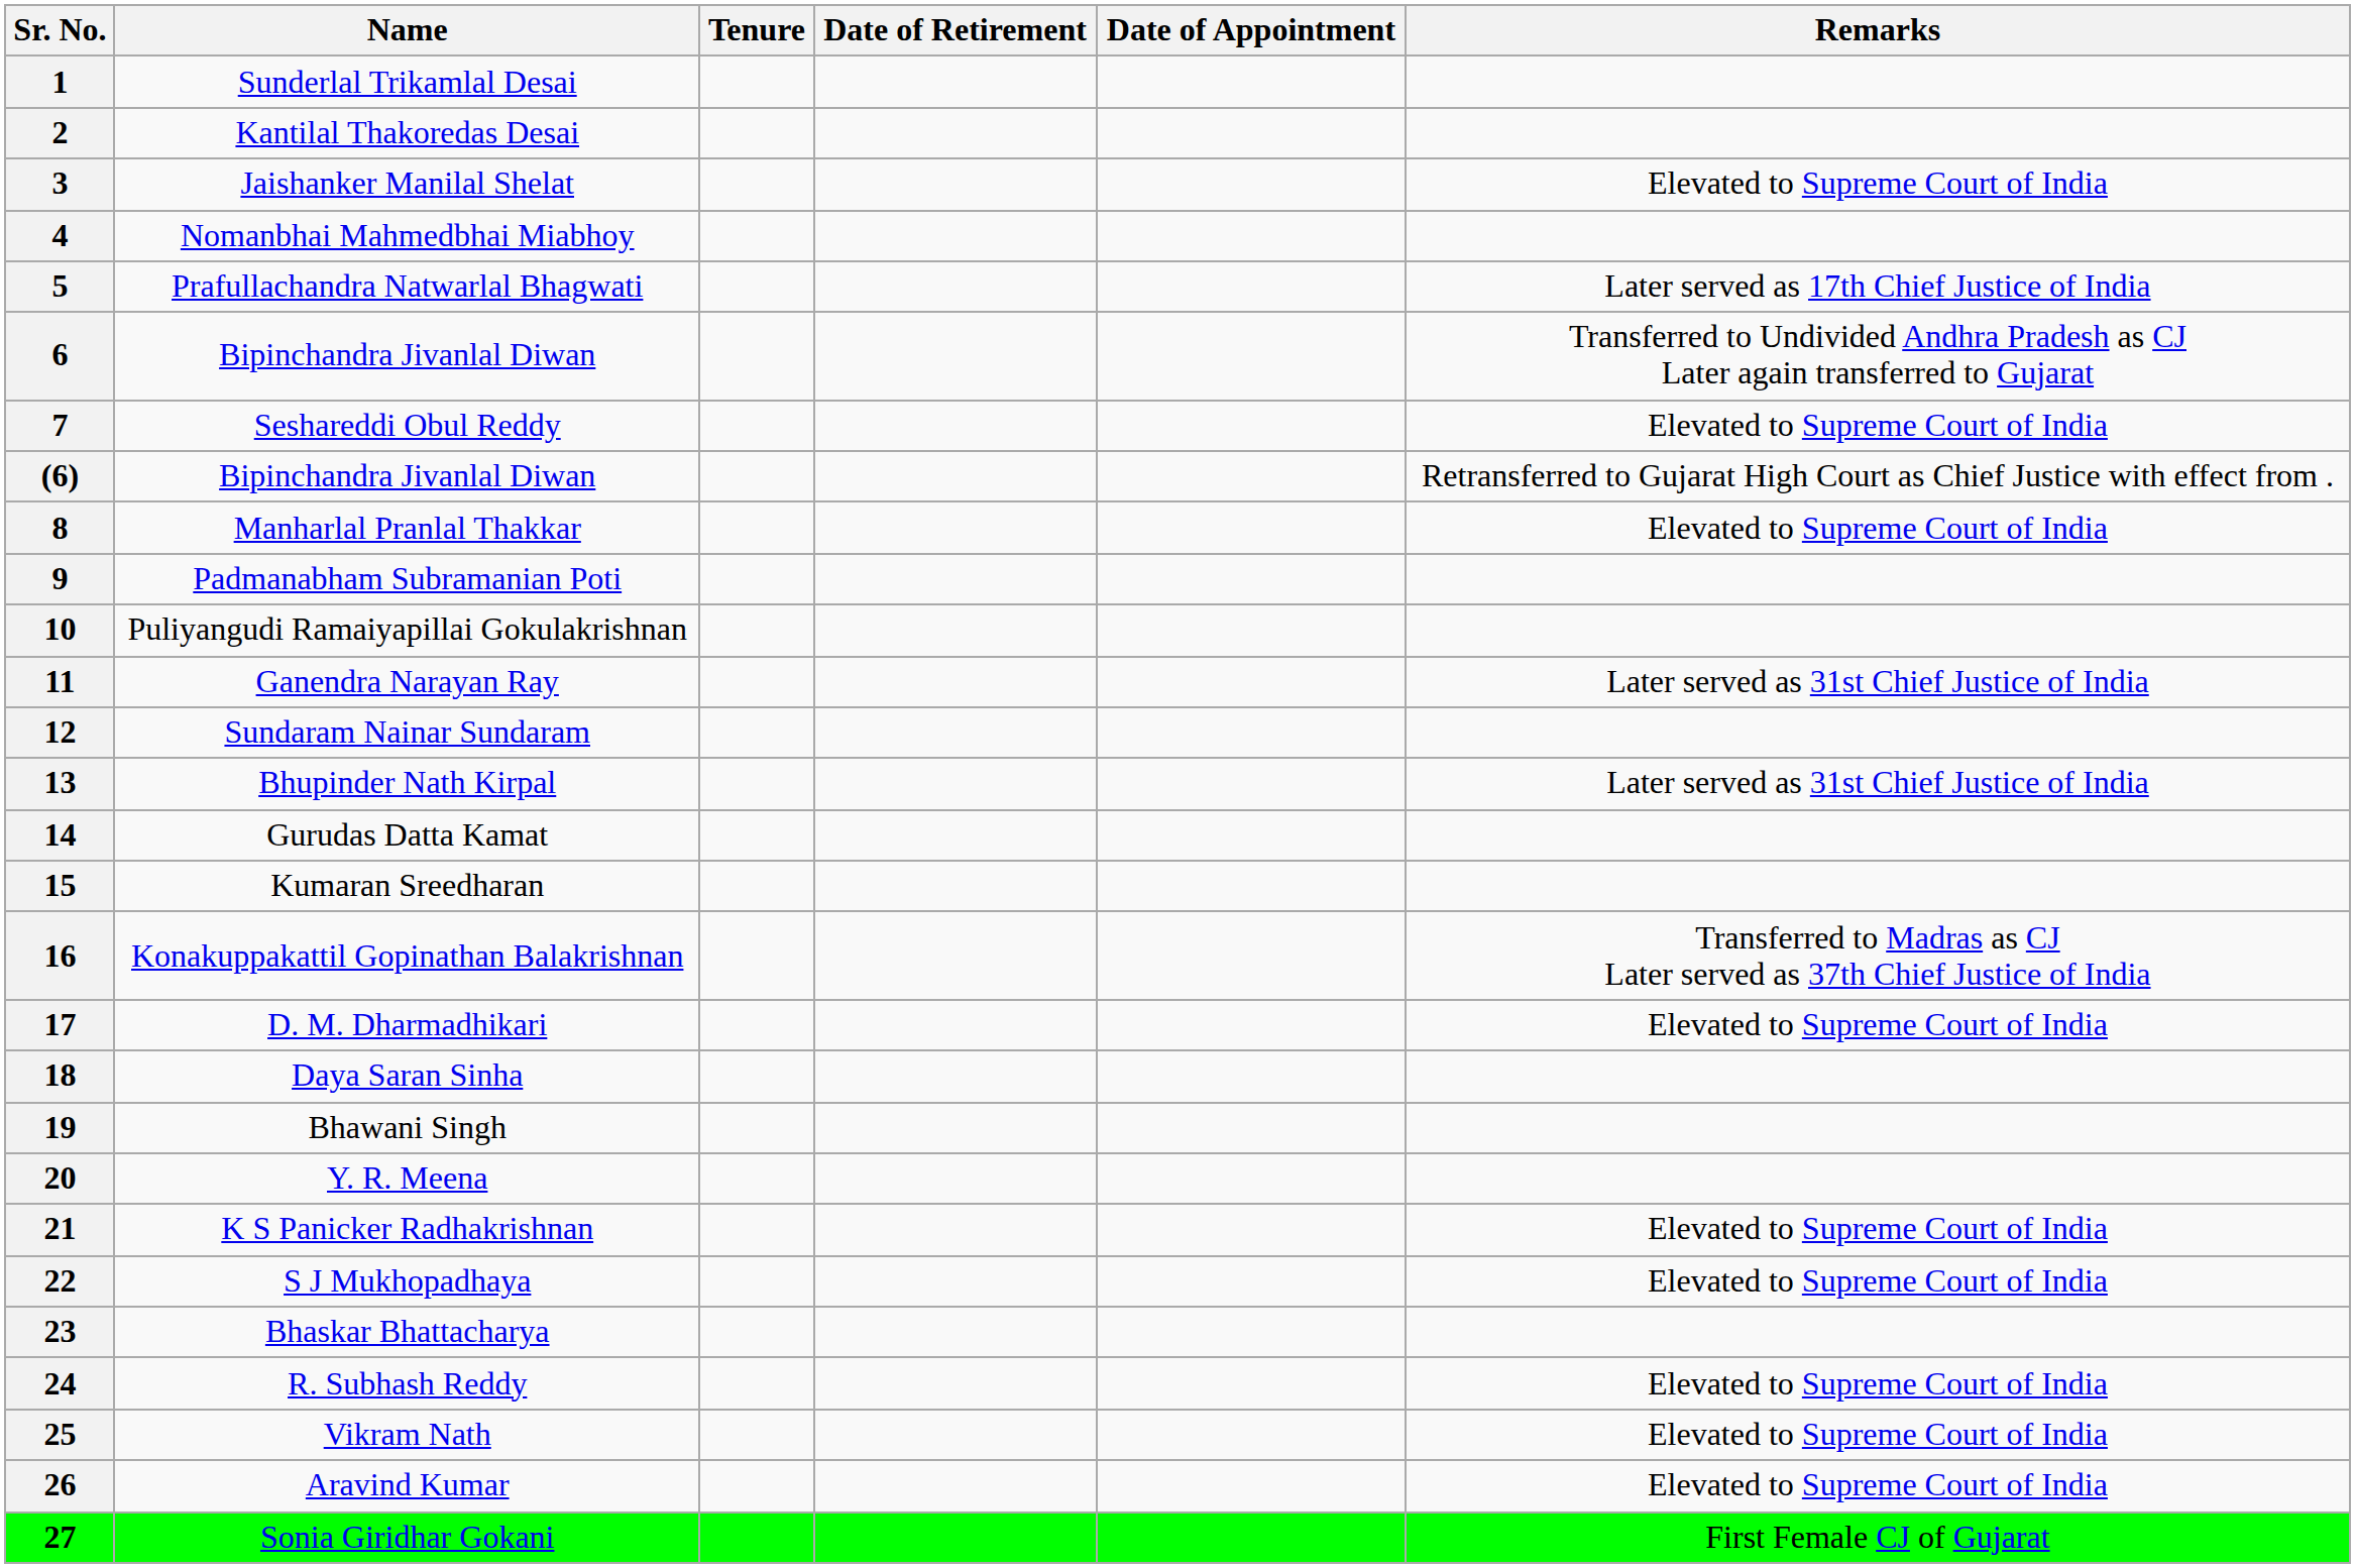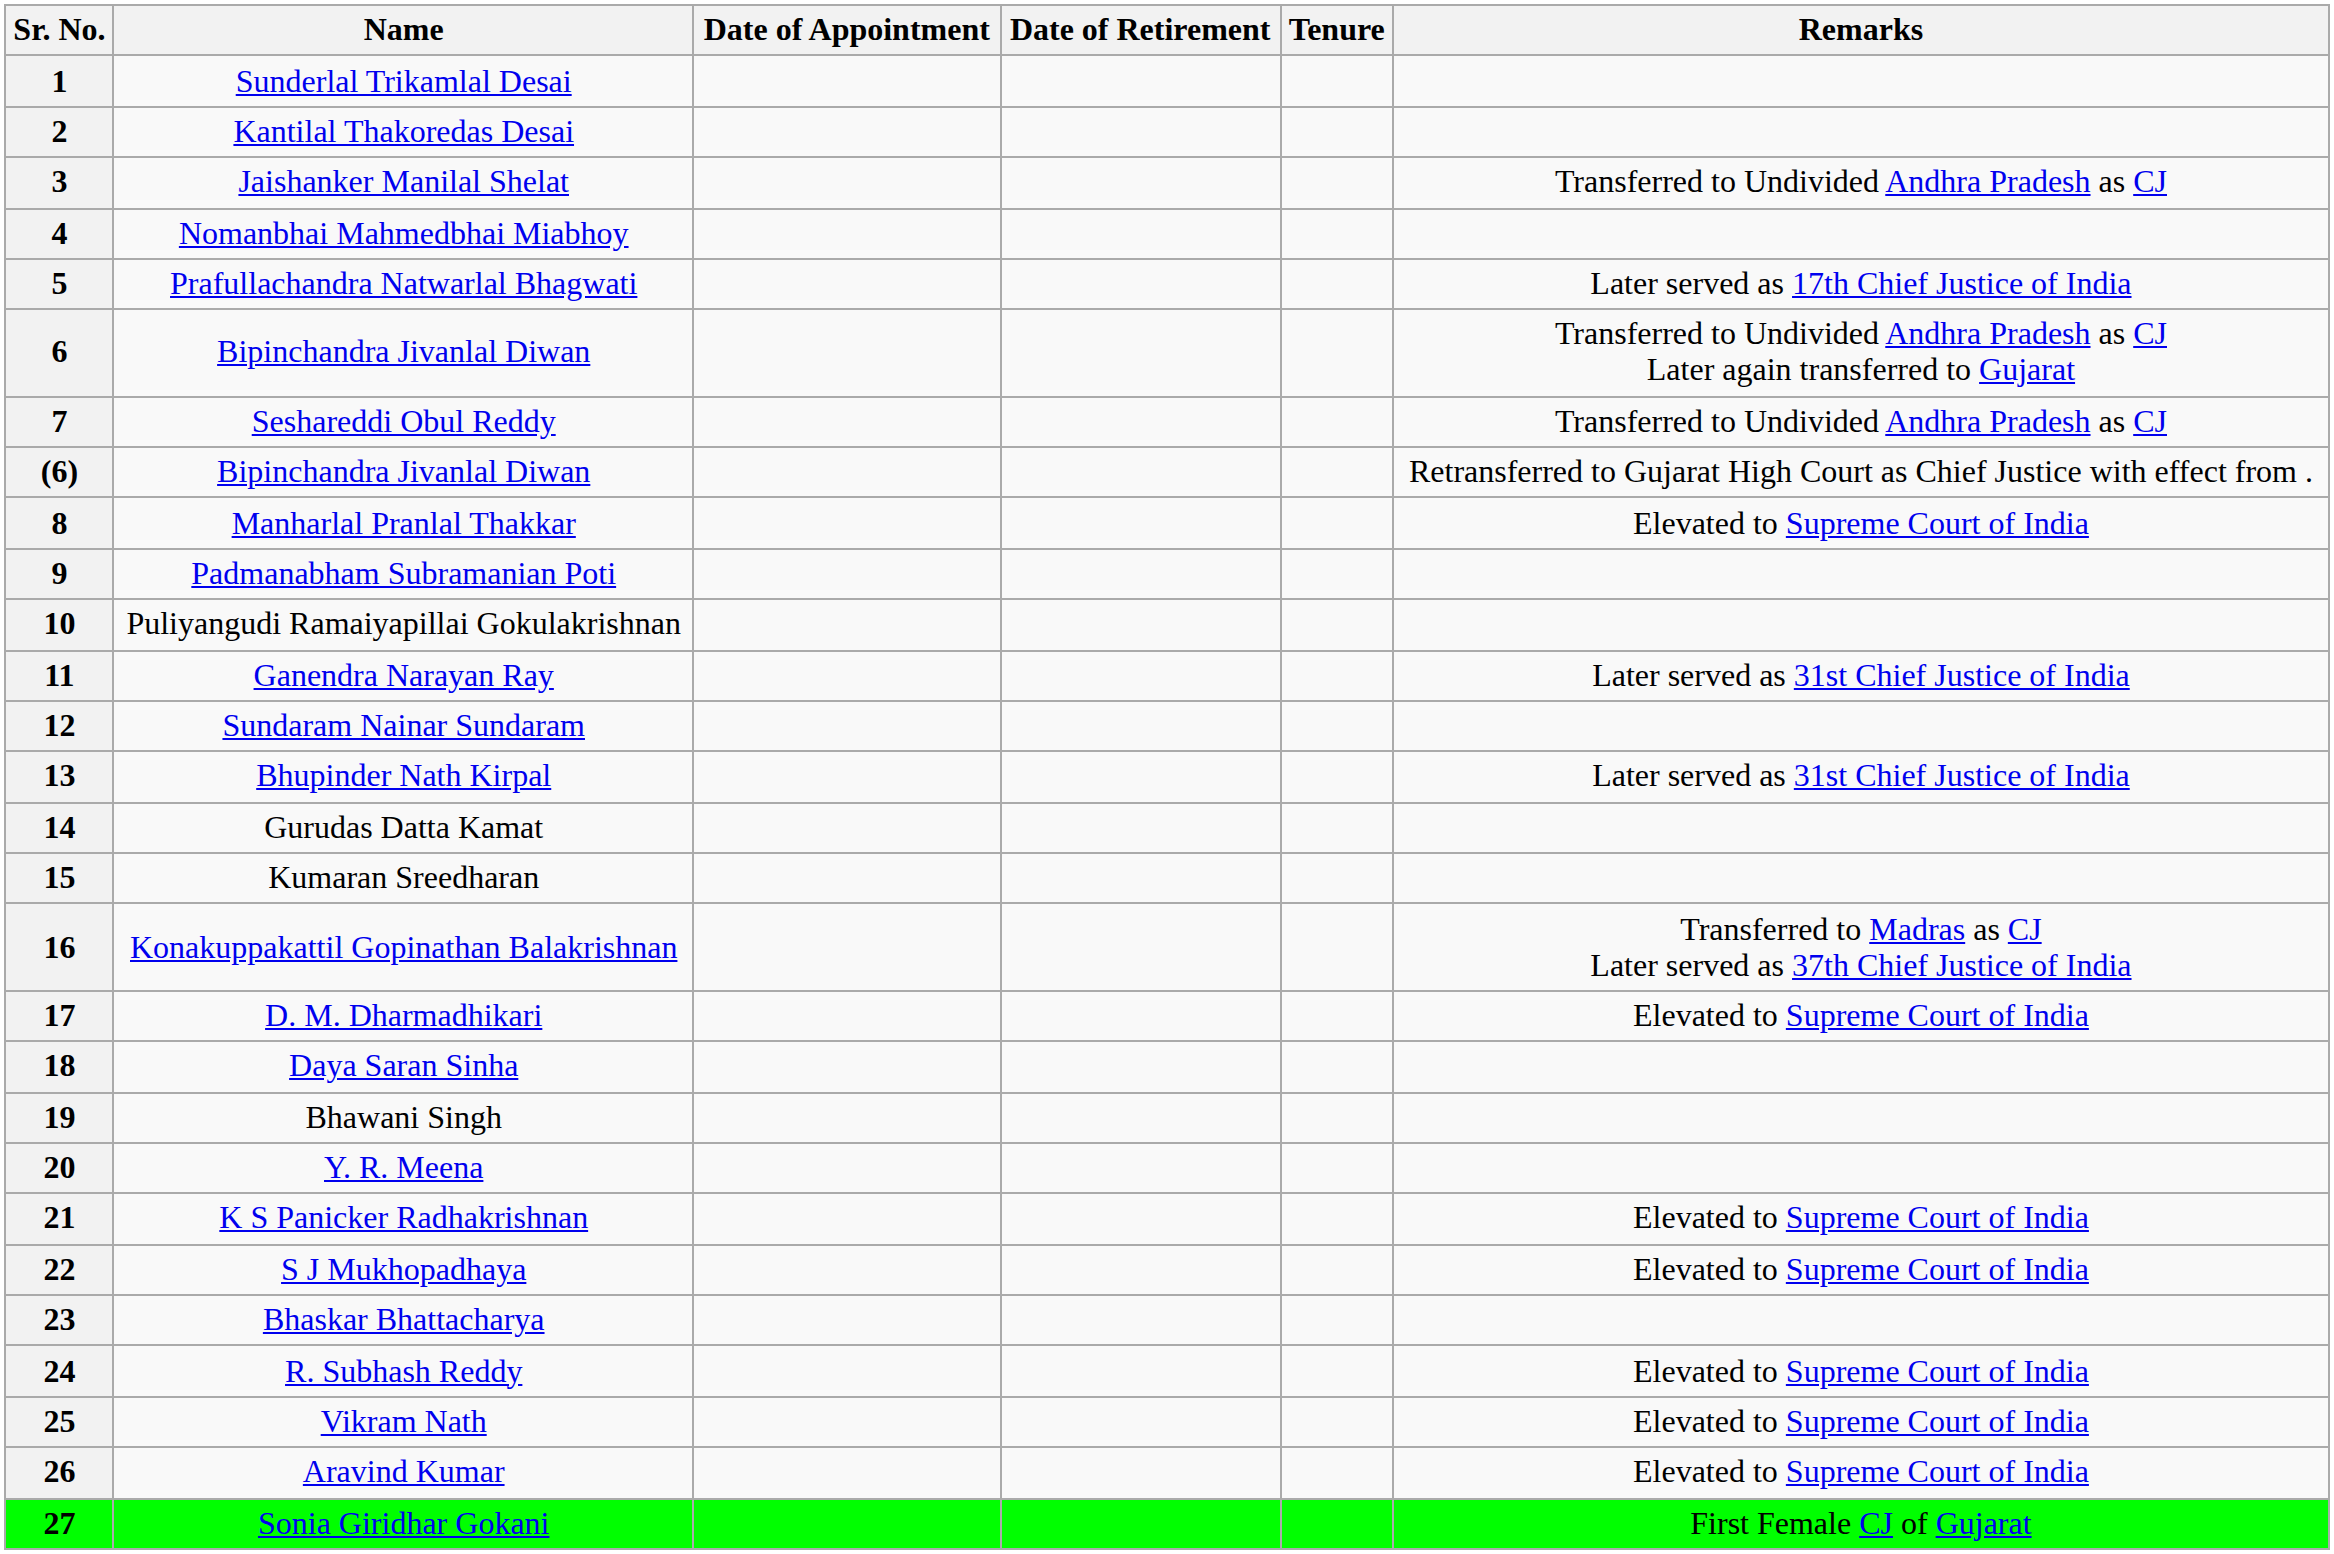 <table class="wikitable sortable" style="text-align:center" width="92%">
 <tr>
 <th>Sr. No.</th>
 <th>Name</th>
+<th>Date of Appointment</th>
+<th>Date of Retirement</th>
 <th>Tenure</th>
-<th>Date of Retirement</th>
-<th>Date of Appointment</th>
 <th>Remarks</th>
 </tr>
 <tr>
 <th>1</th>
 <td><a href='#'>Sunderlal Trikamlal Desai</a></td>
 <td></td>
 <td></td>
 <td></td>
 <td></td>
 </tr>
 <tr>
 <th>2</th>
 <td><a href='#'>Kantilal Thakoredas Desai</a></td>
 <td></td>
 <td></td>
 <td></td>
 <td></td>
 </tr>
 <tr>
 <th>3</th>
 <td><a href='#'>Jaishanker Manilal Shelat</a></td>
 <td></td>
 <td></td>
 <td></td>
-<td>Elevated to <a href='#'>Supreme Court of India</a></td>
+<td>Transferred to Undivided <a href='#'>Andhra Pradesh</a> as <a href='#'>CJ</a></td>
 </tr>
 <tr>
 <th>4</th>
 <td><a href='#'>Nomanbhai Mahmedbhai Miabhoy</a></td>
 <td></td>
 <td></td>
 <td></td>
 <td></td>
 </tr>
 <tr>
 <th>5</th>
 <td><a href='#'>Prafullachandra Natwarlal Bhagwati</a></td>
 <td></td>
 <td></td>
 <td></td>
 <td>Later served as <a href='#'>17th Chief Justice of India</a></td>
 </tr>
 <tr>
 <th>6</th>
 <td><a href='#'>Bipinchandra Jivanlal Diwan</a></td>
 <td></td>
 <td></td>
 <td></td>
 <td>Transferred to Undivided <a href='#'>Andhra Pradesh</a> as <a href='#'>CJ</a> <br> Later again transferred to <a href='#'>Gujarat</a></td>
 </tr>
 <tr>
 <th>7</th>
 <td><a href='#'>Seshareddi Obul Reddy</a></td>
 <td></td>
 <td></td>
 <td></td>
-<td>Elevated to <a href='#'>Supreme Court of India</a></td>
+<td>Transferred to Undivided <a href='#'>Andhra Pradesh</a> as <a href='#'>CJ</a></td>
 </tr>
 <tr>
 <th>(6)</th>
 <td><a href='#'>Bipinchandra Jivanlal Diwan</a></td>
 <td></td>
 <td></td>
 <td></td>
 <td>Retransferred to Gujarat High Court as Chief Justice with effect from .</td>
 </tr>
 <tr>
 <th>8</th>
 <td><a href='#'>Manharlal Pranlal Thakkar</a></td>
 <td></td>
 <td></td>
 <td></td>
 <td>Elevated to <a href='#'>Supreme Court of India</a></td>
 </tr>
 <tr>
 <th>9</th>
 <td><a href='#'>Padmanabham Subramanian Poti</a></td>
 <td></td>
 <td></td>
 <td></td>
 <td></td>
 </tr>
 <tr>
 <th>10</th>
 <td>Puliyangudi Ramaiyapillai Gokulakrishnan</td>
 <td></td>
 <td></td>
 <td></td>
 <td></td>
 </tr>
 <tr>
 <th>11</th>
 <td><a href='#'>Ganendra Narayan Ray</a></td>
 <td></td>
 <td></td>
 <td></td>
 <td>Later served as <a href='#'>31st Chief Justice of India</a></td>
 </tr>
 <tr>
 <th>12</th>
 <td><a href='#'>Sundaram Nainar Sundaram</a></td>
 <td></td>
 <td></td>
 <td></td>
 <td></td>
 </tr>
 <tr>
 <th>13</th>
 <td><a href='#'>Bhupinder Nath Kirpal</a></td>
 <td></td>
 <td></td>
 <td></td>
 <td>Later served as <a href='#'>31st Chief Justice of India</a></td>
 </tr>
 <tr>
 <th>14</th>
 <td>Gurudas Datta Kamat</td>
 <td></td>
 <td></td>
 <td></td>
 <td></td>
 </tr>
 <tr>
 <th>15</th>
 <td>Kumaran Sreedharan</td>
 <td></td>
 <td></td>
 <td></td>
 <td></td>
 </tr>
 <tr>
 <th>16</th>
 <td><a href='#'>Konakuppakattil Gopinathan Balakrishnan</a></td>
 <td></td>
 <td></td>
 <td></td>
 <td>Transferred to <a href='#'>Madras</a> as <a href='#'>CJ</a> <br> Later served as <a href='#'>37th Chief Justice of India</a></td>
 </tr>
 <tr>
 <th>17</th>
 <td><a href='#'>D. M. Dharmadhikari</a></td>
 <td></td>
 <td></td>
 <td></td>
 <td>Elevated to <a href='#'>Supreme Court of India</a></td>
 </tr>
 <tr>
 <th>18</th>
 <td><a href='#'>Daya Saran Sinha</a></td>
 <td></td>
 <td></td>
 <td></td>
 <td></td>
 </tr>
 <tr>
 <th>19</th>
 <td>Bhawani Singh</td>
 <td></td>
 <td></td>
 <td></td>
 <td></td>
 </tr>
 <tr>
 <th>20</th>
 <td><a href='#'>Y. R. Meena</a></td>
 <td></td>
 <td></td>
 <td></td>
 <td></td>
 </tr>
 <tr>
 <th>21</th>
 <td><a href='#'>K S Panicker Radhakrishnan</a></td>
 <td></td>
 <td></td>
 <td></td>
 <td>Elevated to <a href='#'>Supreme Court of India</a></td>
 </tr>
 <tr>
 <th>22</th>
 <td><a href='#'>S J Mukhopadhaya</a></td>
 <td></td>
 <td></td>
 <td></td>
 <td>Elevated to <a href='#'>Supreme Court of India</a></td>
 </tr>
 <tr>
 <th>23</th>
 <td><a href='#'>Bhaskar Bhattacharya</a></td>
 <td></td>
 <td></td>
 <td></td>
 <td></td>
 </tr>
 <tr>
 <th>24</th>
 <td><a href='#'>R. Subhash Reddy</a></td>
 <td></td>
 <td></td>
 <td></td>
 <td>Elevated to <a href='#'>Supreme Court of India</a></td>
 </tr>
 <tr>
 <th>25</th>
 <td><a href='#'>Vikram Nath</a></td>
 <td></td>
 <td></td>
 <td></td>
 <td>Elevated to <a href='#'>Supreme Court of India</a></td>
 </tr>
 <tr>
 <th>26</th>
 <td><a href='#'>Aravind Kumar</a></td>
 <td></td>
 <td></td>
 <td></td>
 <td>Elevated to <a href='#'>Supreme Court of India</a></td>
 </tr>
 <tr>
 <th style="background:lime;">27</th>
 <td style="background:lime;"><a href='#'>Sonia Giridhar Gokani</a></td>
 <td style="background:lime;"></td>
 <td style="background:lime;"></td>
 <td style="background:lime;"></td>
 <td style="background:lime;">First Female <a href='#'>CJ</a> of <a href='#'>Gujarat</a></td>
 </tr>
 </table>
